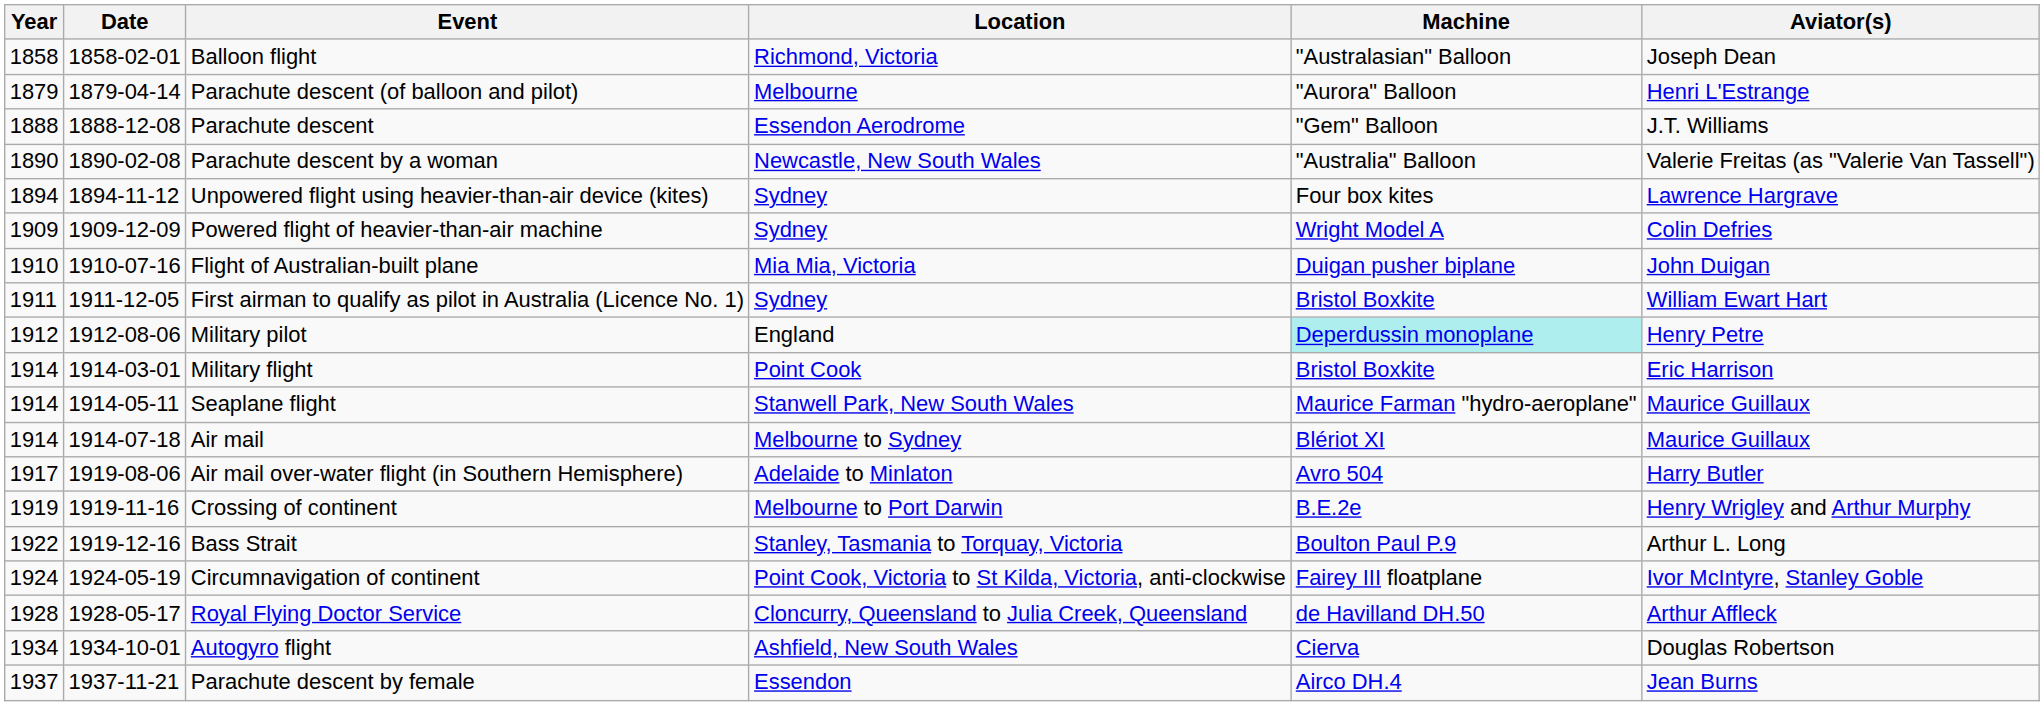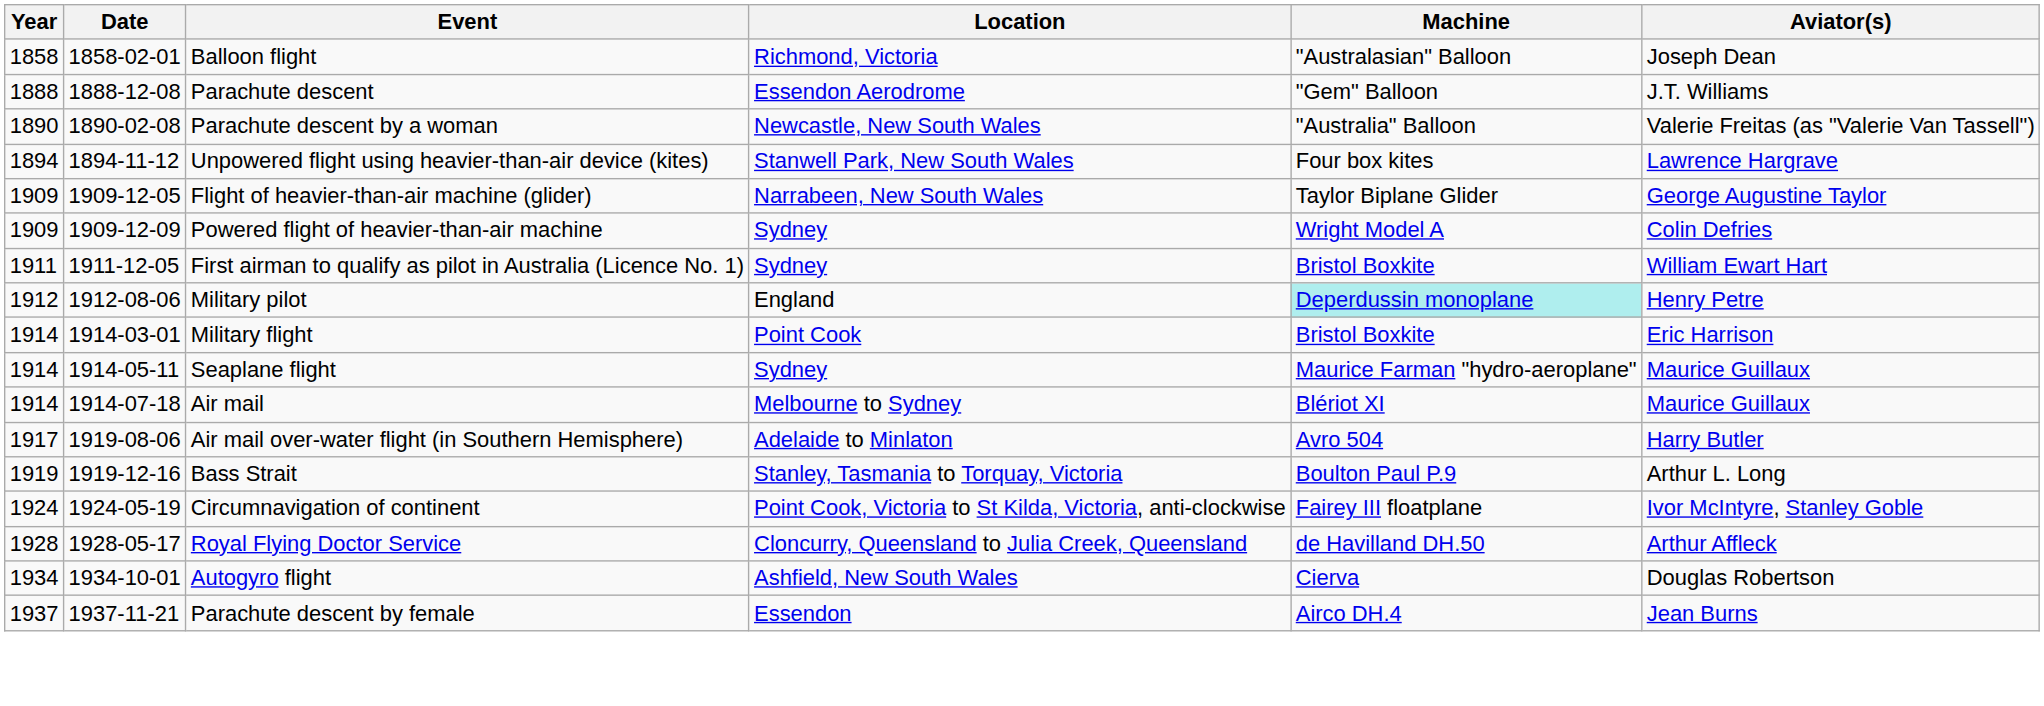 <table class="wikitable sortable">
 <tr>
 <th>Year</th>
 <th>Date</th>
 <th>Event</th>
 <th>Location</th>
 <th>Machine</th>
 <th>Aviator(s)</th>
 </tr>
 <tr>
 <td>1858</td>
 <td>1858-02-01</td>
 <td>Balloon flight</td>
 <td><a href='#'>Richmond, Victoria</a></td>
 <td>"Australasian" Balloon</td>
 <td>Joseph Dean</td>
-</tr>
-<tr>
-<td>1879</td>
-<td>1879-04-14</td>
-<td>Parachute descent (of balloon and pilot)</td>
-<td><a href='#'>Melbourne</a></td>
-<td>"Aurora" Balloon</td>
-<td><a href='#'>Henri L'Estrange</a></td>
 </tr>
 <tr>
 <td>1888</td>
 <td>1888-12-08</td>
 <td>Parachute descent</td>
 <td><a href='#'>Essendon Aerodrome</a></td>
 <td>"Gem" Balloon</td>
 <td>J.T. Williams</td>
 </tr>
 <tr>
 <td>1890</td>
 <td>1890-02-08</td>
 <td>Parachute descent by a woman</td>
 <td><a href='#'>Newcastle, New South Wales</a></td>
 <td>"Australia" Balloon</td>
 <td>Valerie Freitas (as "Valerie Van Tassell")</td>
 </tr>
 <tr>
 <td>1894</td>
 <td>1894-11-12</td>
 <td>Unpowered flight using heavier-than-air device (kites)</td>
-<td><a href='#'>Sydney</a></td>
+<td><a href='#'>Stanwell Park, New South Wales</a></td>
 <td>Four box kites</td>
 <td><a href='#'>Lawrence Hargrave</a></td>
+</tr>
+<tr>
+<td>1909</td>
+<td>1909-12-05</td>
+<td>Flight of heavier-than-air machine (glider)</td>
+<td><a href='#'>Narrabeen, New South Wales</a></td>
+<td>Taylor Biplane Glider</td>
+<td><a href='#'>George Augustine Taylor</a></td>
 </tr>
 <tr>
 <td>1909</td>
 <td>1909-12-09</td>
 <td>Powered flight of heavier-than-air machine</td>
 <td><a href='#'>Sydney</a></td>
 <td><a href='#'>Wright Model A</a></td>
 <td><a href='#'>Colin Defries</a></td>
-</tr>
-<tr>
-<td>1910</td>
-<td>1910-07-16</td>
-<td>Flight of Australian-built plane</td>
-<td><a href='#'>Mia Mia, Victoria</a></td>
-<td><a href='#'>Duigan pusher biplane</a></td>
-<td><a href='#'>John Duigan</a></td>
 </tr>
 <tr>
 <td>1911</td>
 <td>1911-12-05</td>
 <td>First airman to qualify as pilot in Australia (Licence No. 1)</td>
 <td><a href='#'>Sydney</a></td>
 <td><a href='#'>Bristol Boxkite</a></td>
 <td><a href='#'>William Ewart Hart</a></td>
 </tr>
 <tr>
 <td>1912</td>
 <td>1912-08-06</td>
 <td>Military pilot</td>
 <td>England</td>
 <td style="background: paleturquoise;"><a href='#'>Deperdussin monoplane</a></td>
 <td><a href='#'>Henry Petre</a></td>
 </tr>
 <tr>
 <td>1914</td>
 <td>1914-03-01</td>
 <td>Military flight</td>
 <td><a href='#'>Point Cook</a></td>
 <td><a href='#'>Bristol Boxkite</a></td>
 <td><a href='#'>Eric Harrison</a></td>
 </tr>
 <tr>
 <td>1914</td>
 <td>1914-05-11</td>
 <td>Seaplane flight</td>
-<td><a href='#'>Stanwell Park, New South Wales</a></td>
+<td><a href='#'>Sydney</a></td>
 <td><a href='#'>Maurice Farman</a> "hydro-aeroplane"</td>
 <td><a href='#'>Maurice Guillaux</a></td>
 </tr>
 <tr>
 <td>1914</td>
 <td>1914-07-18</td>
 <td>Air mail</td>
 <td><a href='#'>Melbourne</a> to <a href='#'>Sydney</a></td>
 <td><a href='#'>Blériot XI</a></td>
 <td><a href='#'>Maurice Guillaux</a></td>
 </tr>
 <tr>
 <td>1917</td>
 <td>1919-08-06</td>
 <td>Air mail over-water flight (in Southern Hemisphere)</td>
 <td><a href='#'>Adelaide</a> to <a href='#'>Minlaton</a></td>
 <td><a href='#'>Avro 504</a></td>
 <td><a href='#'>Harry Butler</a></td>
 </tr>
 <tr>
 <td>1919</td>
-<td>1919-11-16</td>
-<td>Crossing of continent</td>
-<td><a href='#'>Melbourne</a> to <a href='#'>Port Darwin</a></td>
-<td><a href='#'>B.E.2e</a></td>
-<td><a href='#'>Henry Wrigley</a> and <a href='#'>Arthur Murphy</a></td>
-</tr>
-<tr>
-<td>1922</td>
 <td>1919-12-16</td>
 <td>Bass Strait</td>
 <td><a href='#'>Stanley, Tasmania</a> to <a href='#'>Torquay, Victoria</a></td>
 <td><a href='#'>Boulton Paul P.9</a></td>
 <td>Arthur L. Long</td>
 </tr>
 <tr>
 <td>1924</td>
 <td>1924-05-19</td>
 <td>Circumnavigation of continent</td>
 <td><a href='#'>Point Cook, Victoria</a> to <a href='#'>St Kilda, Victoria</a>, anti-clockwise</td>
 <td><a href='#'>Fairey III</a> floatplane</td>
 <td><a href='#'>Ivor McIntyre</a>, <a href='#'>Stanley Goble</a></td>
 </tr>
 <tr>
 <td>1928</td>
 <td>1928-05-17</td>
 <td><a href='#'>Royal Flying Doctor Service</a></td>
 <td><a href='#'>Cloncurry, Queensland</a> to <a href='#'>Julia Creek, Queensland</a></td>
 <td><a href='#'>de Havilland DH.50</a></td>
 <td><a href='#'>Arthur Affleck</a></td>
 </tr>
 <tr>
 <td>1934</td>
 <td>1934-10-01</td>
 <td><a href='#'>Autogyro</a> flight</td>
 <td><a href='#'>Ashfield, New South Wales</a></td>
 <td><a href='#'>Cierva</a></td>
 <td>Douglas Robertson</td>
 </tr>
 <tr>
 <td>1937</td>
 <td>1937-11-21</td>
 <td>Parachute descent by female</td>
 <td><a href='#'>Essendon</a></td>
 <td><a href='#'>Airco DH.4</a></td>
 <td><a href='#'>Jean Burns</a></td>
 </tr>
 </table>
